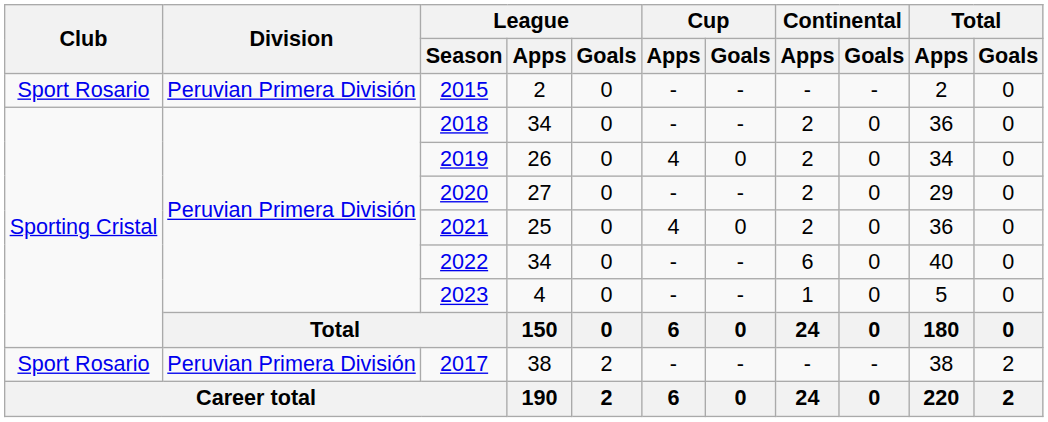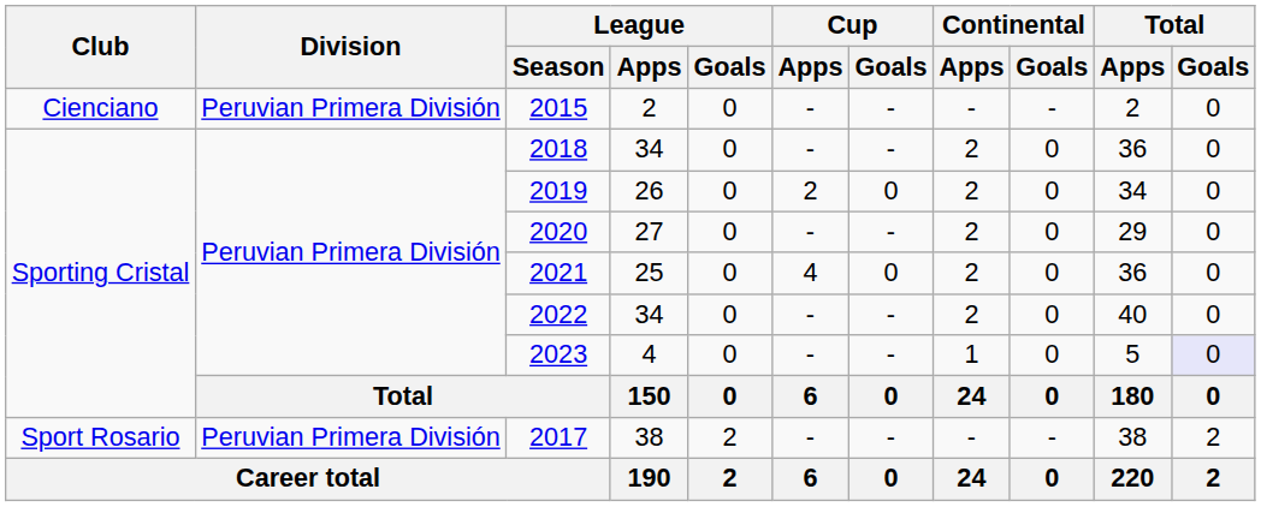 <table class="wikitable" style="text-align: center">
 <tr>
 <th rowspan="2">Club</th>
 <th rowspan="2">Division</th>
 <th colspan="3">League</th>
 <th colspan="2">Cup</th>
 <th colspan="2">Continental</th>
 <th colspan="2">Total</th>
 </tr>
 <tr>
 <th>Season</th>
 <th>Apps</th>
 <th>Goals</th>
 <th>Apps</th>
 <th>Goals</th>
 <th>Apps</th>
 <th>Goals</th>
 <th>Apps</th>
 <th>Goals</th>
 </tr>
 <tr>
-<td><a href='#'>Sport Rosario</a></td>
+<td><a href='#'>Cienciano</a></td>
 <td><a href='#'>Peruvian Primera División</a></td>
 <td><a href='#'>2015</a></td>
 <td>2</td>
 <td>0</td>
 <td>-</td>
 <td>-</td>
 <td>-</td>
 <td>-</td>
 <td>2</td>
 <td>0</td>
 </tr>
 <tr>
 <td rowspan="7"><a href='#'>Sporting Cristal</a></td>
 <td rowspan="6"><a href='#'>Peruvian Primera División</a></td>
 <td><a href='#'>2018</a></td>
 <td>34</td>
 <td>0</td>
 <td>-</td>
 <td>-</td>
 <td>2</td>
 <td>0</td>
 <td>36</td>
 <td>0</td>
 </tr>
 <tr>
 <td><a href='#'>2019</a></td>
 <td>26</td>
 <td>0</td>
-<td>4</td>
+<td>2</td>
 <td>0</td>
 <td>2</td>
 <td>0</td>
 <td>34</td>
 <td>0</td>
 </tr>
 <tr>
 <td><a href='#'>2020</a></td>
 <td>27</td>
 <td>0</td>
 <td>-</td>
 <td>-</td>
 <td>2</td>
 <td>0</td>
 <td>29</td>
 <td>0</td>
 </tr>
 <tr>
 <td><a href='#'>2021</a></td>
 <td>25</td>
 <td>0</td>
 <td>4</td>
 <td>0</td>
 <td>2</td>
 <td>0</td>
 <td>36</td>
 <td>0</td>
 </tr>
 <tr>
 <td><a href='#'>2022</a></td>
 <td>34</td>
 <td>0</td>
 <td>-</td>
 <td>-</td>
-<td>6</td>
+<td>2</td>
 <td>0</td>
 <td>40</td>
 <td>0</td>
 </tr>
 <tr>
 <td><a href='#'>2023</a></td>
 <td>4</td>
 <td>0</td>
 <td>-</td>
 <td>-</td>
 <td>1</td>
 <td>0</td>
 <td>5</td>
-<td>0</td>
+<td style="background: lavender;">0</td>
 </tr>
 <tr>
 <th colspan="2">Total</th>
 <th>150</th>
 <th>0</th>
 <th>6</th>
 <th>0</th>
 <th>24</th>
 <th>0</th>
 <th>180</th>
 <th>0</th>
 </tr>
 <tr>
 <td><a href='#'>Sport Rosario</a></td>
 <td><a href='#'>Peruvian Primera División</a></td>
 <td><a href='#'>2017</a></td>
 <td>38</td>
 <td>2</td>
 <td>-</td>
 <td>-</td>
 <td>-</td>
 <td>-</td>
 <td>38</td>
 <td>2</td>
 </tr>
 <tr>
 <th colspan="3">Career total</th>
 <th>190</th>
 <th>2</th>
 <th>6</th>
 <th>0</th>
 <th>24</th>
 <th>0</th>
 <th>220</th>
 <th>2</th>
 </tr>
 </table>
